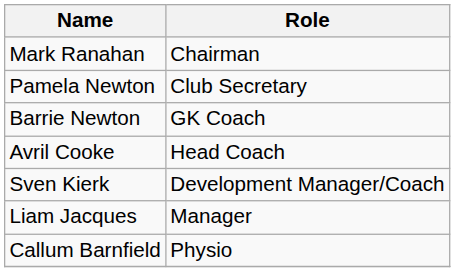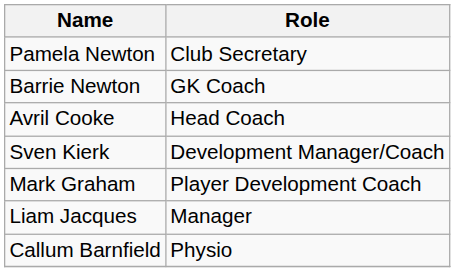 <table class="wikitable">
 <tr>
 <th>Name</th>
 <th>Role</th>
-</tr>
-<tr>
-<td> Mark Ranahan</td>
-<td>Chairman</td>
 </tr>
 <tr>
 <td> Pamela Newton</td>
 <td>Club Secretary</td>
 </tr>
 <tr>
 <td> Barrie Newton</td>
 <td>GK Coach</td>
 </tr>
 <tr>
 <td> Avril Cooke</td>
 <td>Head Coach</td>
 </tr>
 <tr>
 <td> Sven Kierk</td>
 <td>Development Manager/Coach</td>
 </tr>
 <tr>
+<td> Mark Graham</td>
+<td>Player Development Coach</td>
+</tr>
+<tr>
 <td> Liam Jacques</td>
 <td>Manager</td>
 </tr>
 <tr>
 <td> Callum Barnfield</td>
 <td>Physio</td>
 </tr>
 <tr>
 </tr>
 </table>
